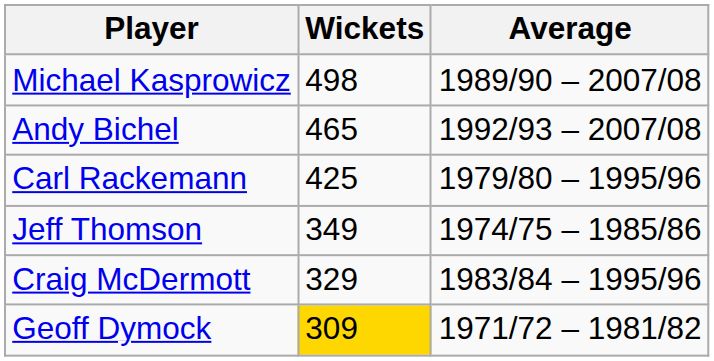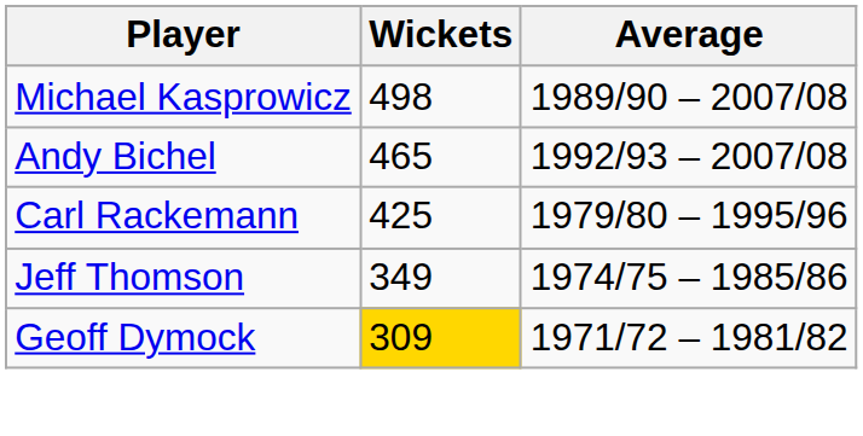 <table class="wikitable">
 <tr>
 <th>Player</th>
 <th>Wickets</th>
 <th>Average</th>
 </tr>
 <tr>
 <td><a href='#'>Michael Kasprowicz</a></td>
 <td>498</td>
 <td>1989/90 – 2007/08</td>
 </tr>
 <tr>
 <td><a href='#'>Andy Bichel</a></td>
 <td>465</td>
 <td>1992/93 – 2007/08</td>
 </tr>
 <tr>
 <td><a href='#'>Carl Rackemann</a></td>
 <td>425</td>
 <td>1979/80 – 1995/96</td>
 </tr>
 <tr>
 <td><a href='#'>Jeff Thomson</a></td>
 <td>349</td>
 <td>1974/75 – 1985/86</td>
 </tr>
 <tr>
-<td><a href='#'>Craig McDermott</a></td>
-<td>329</td>
-<td>1983/84 – 1995/96</td>
-</tr>
-<tr>
 <td><a href='#'>Geoff Dymock</a></td>
 <td style="background: gold;">309</td>
 <td>1971/72 – 1981/82</td>
 </tr>
 </table>
